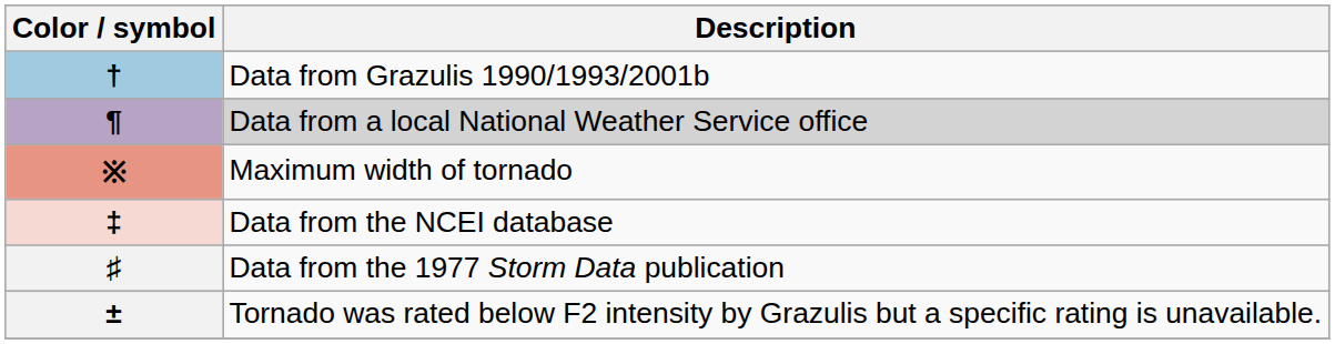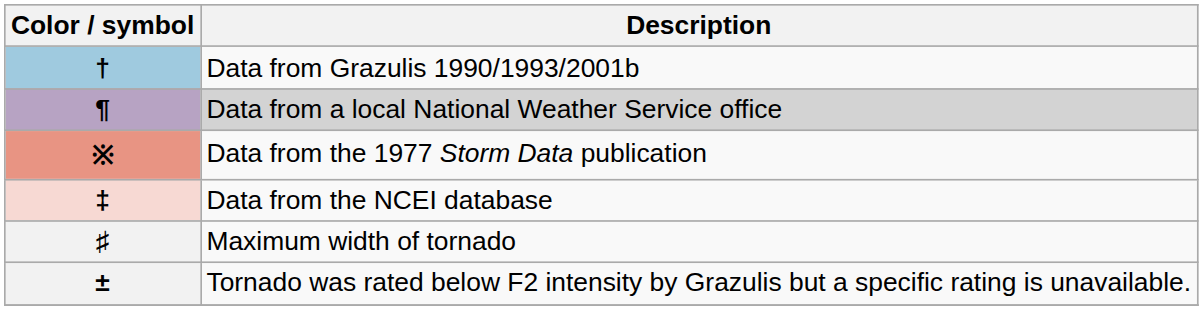 <table class="wikitable">
 <tr>
 <th scope="col">Color / symbol</th>
 <th scope="col">Description</th>
 </tr>
 <tr>
 <th scope="row" style="background-color:#9FCADF;">†</th>
 <td>Data from Grazulis 1990/1993/2001b</td>
 </tr>
 <tr>
 <th scope="row" style="background-color:#B7A3C3;">¶</th>
 <td style="background: lightgrey;">Data from a local National Weather Service office</td>
 </tr>
 <tr>
 <th scope="row" style="background-color:#E89483;">※</th>
-<td>Maximum width of tornado</td>
+<td>Data from the 1977 <em>Storm Data</em> publication</td>
 </tr>
 <tr>
 <th scope="row" style="background-color:#F7D9D3;">‡</th>
 <td>Data from the NCEI database</td>
 </tr>
 <tr>
 <th scope="row">♯</th>
-<td>Data from the 1977 <em>Storm Data</em> publication</td>
+<td>Maximum width of tornado</td>
 </tr>
 <tr>
 <th scope="row">±</th>
 <td>Tornado was rated below F2 intensity by Grazulis but a specific rating is unavailable.</td>
 </tr>
 <tr>
 </tr>
 </table>
